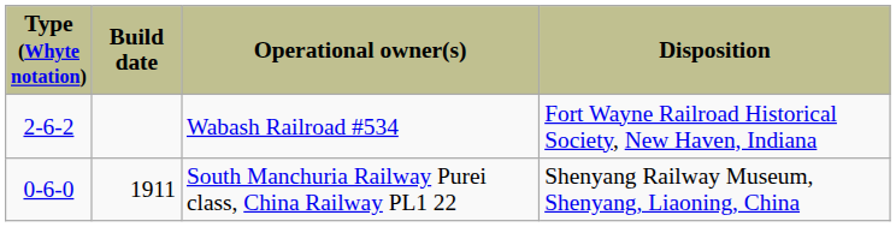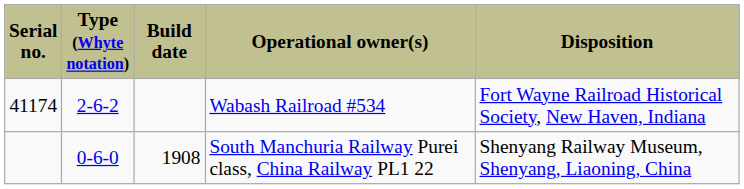 <table class="wikitable sortable">
 <tr>
+<th style=background-color:#c0c090>Serial<br>no.</th>
 <th style=background-color:#c0c090>Type<br><small>(<a href='#'>Whyte<br>notation</a>)</small></th>
 <th style=background-color:#c0c090>Build date</th>
 <th style=background-color:#c0c090>Operational owner(s)</th>
 <th style=background-color:#c0c090>Disposition</th>
 </tr>
 <tr>
+<td style=text-align:center>41174 </td>
 <td style=text-align:center><a href='#'>2-6-2</a></td>
 <td style=text-align:right></td>
 <td><a href='#'>Wabash Railroad #534</a></td>
 <td><a href='#'>Fort Wayne Railroad Historical Society</a>,  <a href='#'>New Haven, Indiana</a></td>
 </tr>
 <tr>
+<td style=text-align:center></td>
 <td style=text-align:center><a href='#'>0-6-0</a></td>
-<td style=text-align:right>1911</td>
+<td style=text-align:right>1908</td>
 <td><a href='#'>South Manchuria Railway</a> Purei class, <a href='#'>China Railway</a> PL1 22</td>
 <td>Shenyang Railway Museum, <a href='#'>Shenyang, Liaoning, China</a></td>
 </tr>
 </table>
